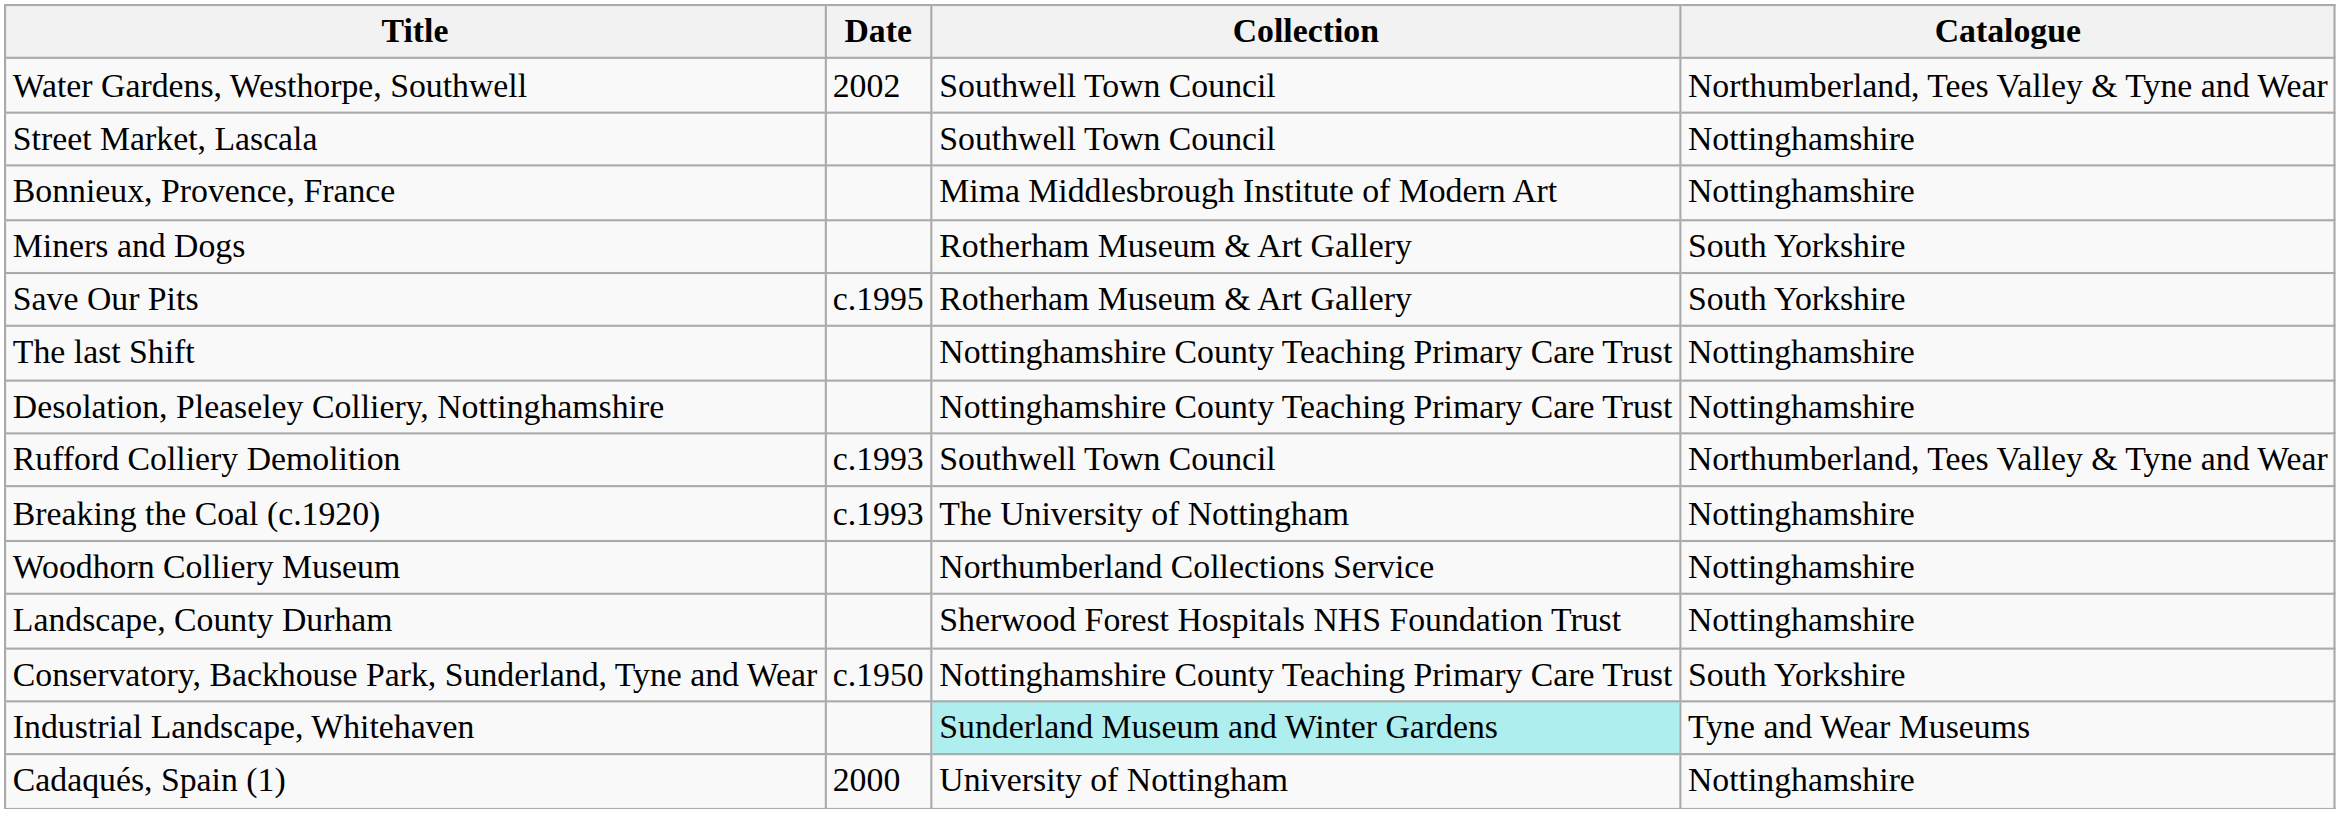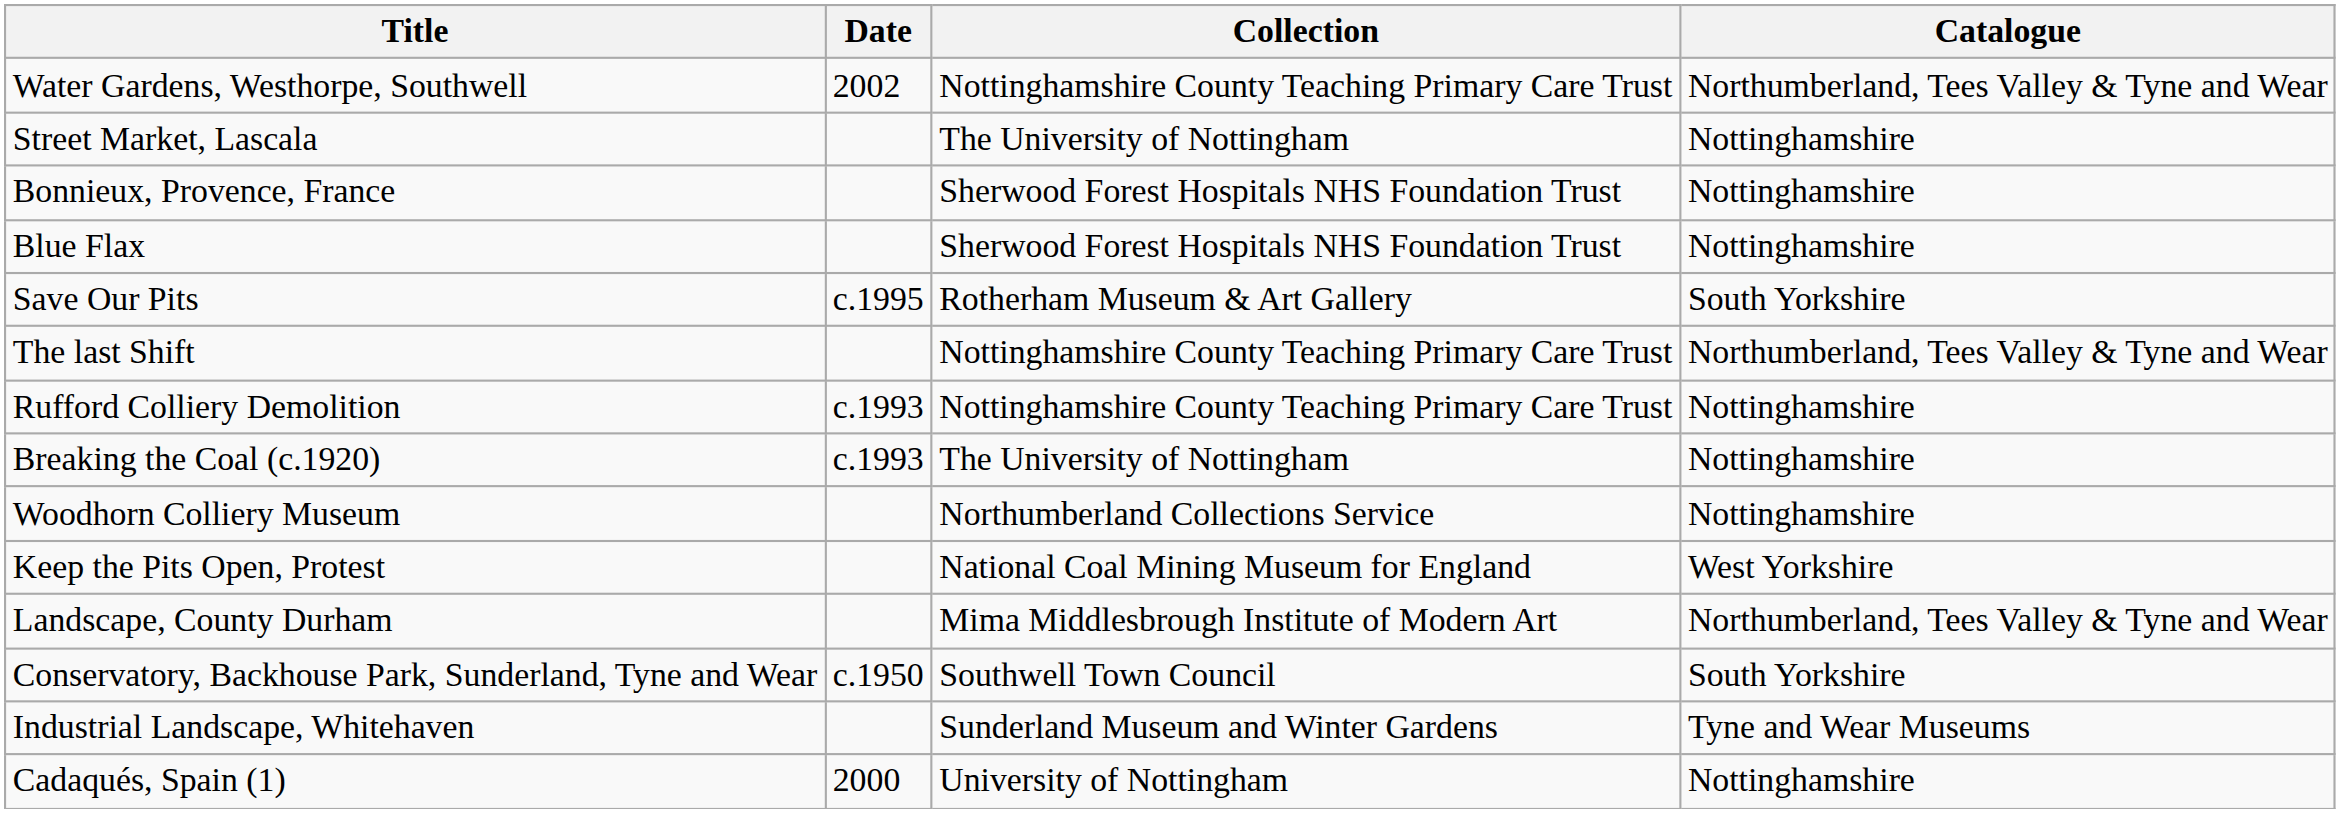 <table class="wikitable">
 <tr>
 <th>Title</th>
 <th>Date</th>
 <th>Collection</th>
 <th>Catalogue</th>
 </tr>
 <tr>
 <td>Water Gardens, Westhorpe, Southwell</td>
 <td>2002</td>
-<td>Southwell Town Council</td>
+<td>Nottinghamshire County Teaching Primary Care Trust</td>
 <td>Northumberland, Tees Valley & Tyne and Wear</td>
 </tr>
 <tr>
 <td>Street Market, Lascala</td>
 <td></td>
-<td>Southwell Town Council</td>
+<td>The University of Nottingham</td>
 <td>Nottinghamshire</td>
 </tr>
 <tr>
 <td>Bonnieux, Provence, France</td>
 <td></td>
-<td>Mima Middlesbrough Institute of Modern Art</td>
+<td>Sherwood Forest Hospitals NHS Foundation Trust</td>
 <td>Nottinghamshire</td>
 </tr>
 <tr>
-<td>Miners and Dogs</td>
+<td>Blue Flax</td>
 <td></td>
-<td>Rotherham Museum & Art Gallery</td>
-<td>South Yorkshire</td>
+<td>Sherwood Forest Hospitals NHS Foundation Trust</td>
+<td>Nottinghamshire</td>
 </tr>
 <tr>
 <td>Save Our Pits</td>
 <td>c.1995</td>
 <td>Rotherham Museum & Art Gallery</td>
 <td>South Yorkshire</td>
 </tr>
 <tr>
 <td>The last Shift</td>
 <td></td>
 <td>Nottinghamshire County Teaching Primary Care Trust</td>
-<td>Nottinghamshire</td>
-</tr>
-<tr>
-<td>Desolation, Pleaseley Colliery, Nottinghamshire</td>
-<td></td>
-<td>Nottinghamshire County Teaching Primary Care Trust</td>
-<td>Nottinghamshire</td>
+<td>Northumberland, Tees Valley & Tyne and Wear</td>
 </tr>
 <tr>
 <td>Rufford Colliery Demolition</td>
 <td>c.1993</td>
-<td>Southwell Town Council</td>
-<td>Northumberland, Tees Valley & Tyne and Wear</td>
+<td>Nottinghamshire County Teaching Primary Care Trust</td>
+<td>Nottinghamshire</td>
 </tr>
 <tr>
 <td>Breaking the Coal (c.1920)</td>
 <td>c.1993</td>
 <td>The University of Nottingham</td>
 <td>Nottinghamshire</td>
 </tr>
 <tr>
 <td>Woodhorn Colliery Museum</td>
 <td></td>
 <td>Northumberland Collections Service</td>
 <td>Nottinghamshire</td>
 </tr>
 <tr>
+<td>Keep the Pits Open, Protest</td>
+<td></td>
+<td>National Coal Mining Museum for England</td>
+<td>West Yorkshire</td>
+</tr>
+<tr>
 <td>Landscape, County Durham</td>
 <td></td>
-<td>Sherwood Forest Hospitals NHS Foundation Trust</td>
-<td>Nottinghamshire</td>
+<td>Mima Middlesbrough Institute of Modern Art</td>
+<td>Northumberland, Tees Valley & Tyne and Wear</td>
 </tr>
 <tr>
 <td>Conservatory, Backhouse Park, Sunderland, Tyne and Wear</td>
 <td>c.1950</td>
-<td>Nottinghamshire County Teaching Primary Care Trust</td>
+<td>Southwell Town Council</td>
 <td>South Yorkshire</td>
 </tr>
 <tr>
 <td>Industrial Landscape, Whitehaven</td>
 <td></td>
-<td style="background: paleturquoise;">Sunderland Museum and Winter Gardens</td>
+<td>Sunderland Museum and Winter Gardens</td>
 <td>Tyne and Wear Museums</td>
 </tr>
 <tr>
 <td>Cadaqués, Spain (1)</td>
 <td>2000</td>
 <td>University of Nottingham</td>
 <td>Nottinghamshire</td>
 </tr>
 </table>
